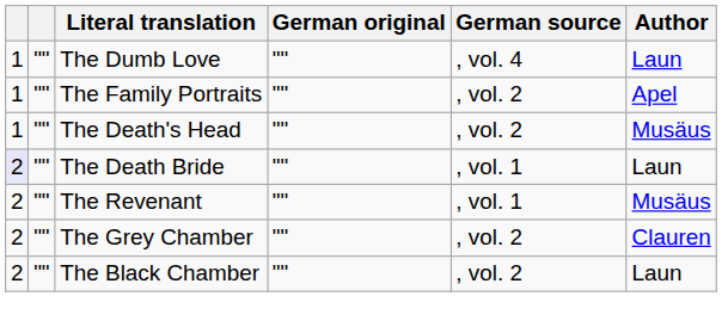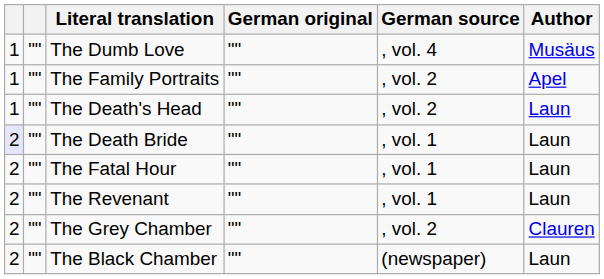 <table class="wikitable">
 <tr>
 <th></th>
 <th></th>
 <th>Literal translation</th>
 <th>German original</th>
 <th>German source</th>
 <th>Author</th>
 </tr>
 <tr>
 <td>1</td>
 <td>""</td>
 <td>The Dumb Love</td>
 <td>""</td>
 <td>, vol. 4</td>
-<td><a href='#'>Laun</a></td>
+<td><a href='#'>Musäus</a></td>
 </tr>
 <tr>
 <td>1</td>
 <td>""</td>
 <td>The Family Portraits</td>
 <td>""</td>
 <td>, vol. 2</td>
 <td><a href='#'>Apel</a></td>
 </tr>
 <tr>
 <td>1</td>
 <td>""</td>
 <td>The Death's Head</td>
 <td>""</td>
 <td>, vol. 2</td>
-<td><a href='#'>Musäus</a></td>
+<td><a href='#'>Laun</a></td>
 </tr>
 <tr>
 <td style="background: lavender;">2</td>
 <td>""</td>
 <td>The Death Bride</td>
 <td>""</td>
 <td>, vol. 1</td>
 <td>Laun</td>
 </tr>
 <tr>
 <td>2</td>
 <td>""</td>
+<td>The Fatal Hour</td>
+<td>""</td>
+<td>, vol. 1</td>
+<td>Laun</td>
+</tr>
+<tr>
+<td>2</td>
+<td>""</td>
 <td>The Revenant</td>
 <td>""</td>
 <td>, vol. 1</td>
-<td><a href='#'>Musäus</a></td>
+<td>Laun</td>
 </tr>
 <tr>
 <td>2</td>
 <td>""</td>
 <td>The Grey Chamber</td>
 <td>""</td>
 <td>, vol. 2</td>
 <td><a href='#'>Clauren</a></td>
 </tr>
 <tr>
 <td>2</td>
 <td>""</td>
 <td>The Black Chamber</td>
 <td>""</td>
-<td>, vol. 2</td>
+<td> (newspaper)</td>
 <td>Laun</td>
 </tr>
 </table>
